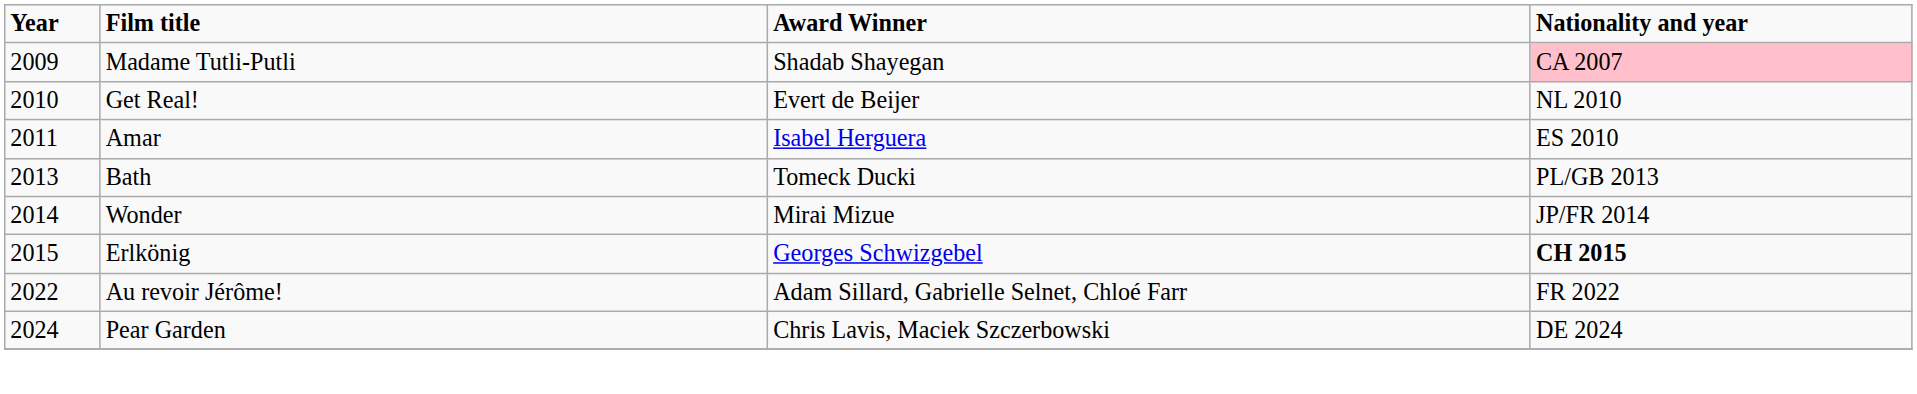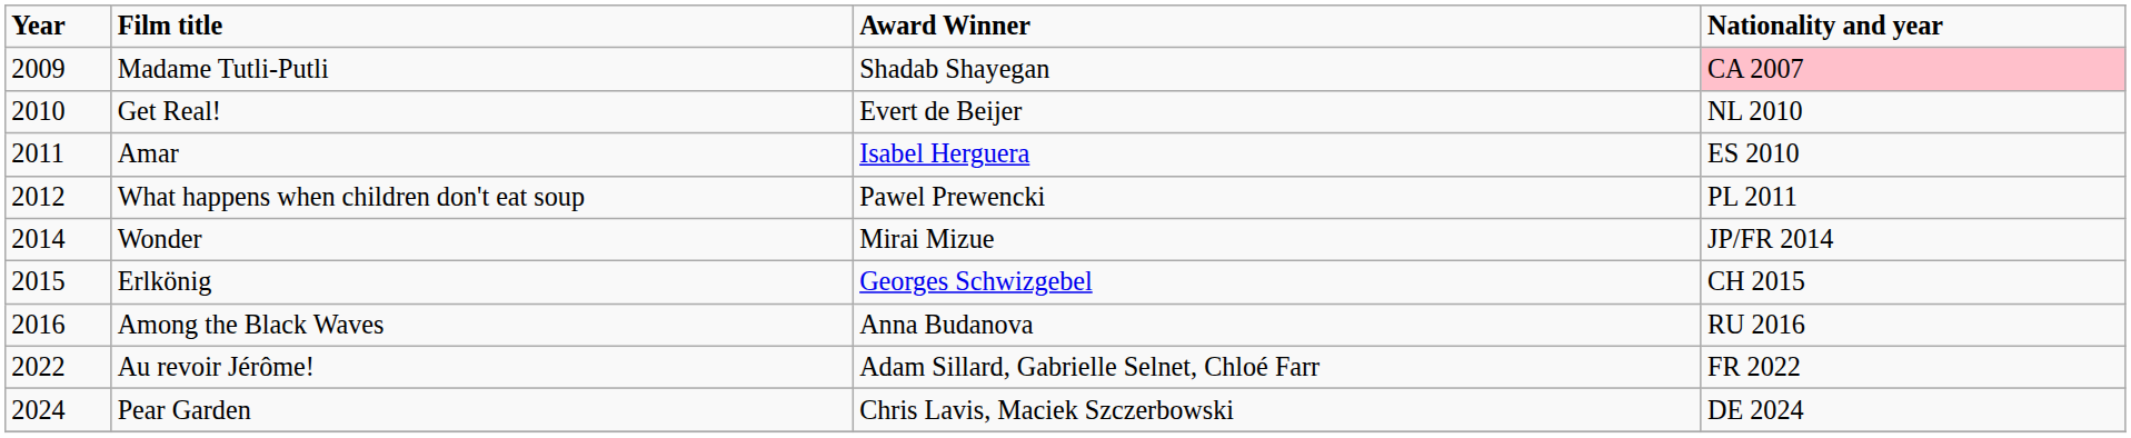 <table class="wikitable" width="100%">
 <tr>
 <td width="5%"><strong>Year</strong></td>
 <td width="35%"><strong>Film title</strong></td>
 <td width="40%"><strong>Award Winner</strong></td>
 <td width="20%"><strong>Nationality and year</strong></td>
 </tr>
 <tr>
 <td>2009</td>
 <td>Madame Tutli-Putli</td>
 <td>Shadab Shayegan </td>
 <td style="background: pink;">CA 2007</td>
 </tr>
 <tr>
 <td>2010</td>
 <td>Get Real!</td>
 <td>Evert de Beijer</td>
 <td>NL 2010</td>
 </tr>
 <tr>
 <td>2011</td>
 <td>Amar</td>
 <td><a href='#'>Isabel Herguera</a></td>
 <td>ES 2010</td>
 </tr>
 <tr>
-<td>2013</td>
-<td>Bath</td>
-<td>Tomeck Ducki</td>
-<td>PL/GB 2013</td>
+<td>2012</td>
+<td>What happens when children don't eat soup</td>
+<td>Pawel Prewencki</td>
+<td>PL 2011</td>
 </tr>
 <tr>
 <td>2014</td>
 <td>Wonder </td>
 <td>Mirai Mizue </td>
 <td>JP/FR 2014</td>
 </tr>
 <tr>
 <td>2015</td>
 <td>Erlkönig </td>
 <td><a href='#'>Georges Schwizgebel</a></td>
-<td><strong>CH 2015</strong></td>
+<td>CH 2015</td>
+</tr>
+<tr>
+<td>2016</td>
+<td>Among the Black Waves </td>
+<td>Anna Budanova </td>
+<td>RU 2016</td>
 </tr>
 <tr>
 <td>2022</td>
 <td>Au revoir Jérôme! </td>
 <td>Adam Sillard, Gabrielle Selnet, Chloé Farr </td>
 <td>FR 2022</td>
 </tr>
 <tr>
 <td>2024</td>
 <td>Pear Garden </td>
 <td>Chris Lavis, Maciek Szczerbowski</td>
 <td>DE 2024</td>
 </tr>
 <tr>
 </tr>
 </table>
